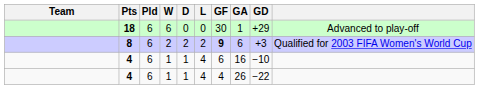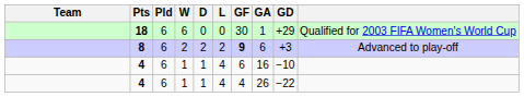 <table class="wikitable" style="text-align:center;">
 <tr>
 <th width=175>Team</th>
 <th width=20 abbr="Points">Pts</th>
 <th width=20 abbr="Played">Pld</th>
 <th width=20 abbr="Won">W</th>
 <th width=20 abbr="Drawn">D</th>
 <th width=20 abbr="Lost">L</th>
 <th width=20 abbr="Goals for">GF</th>
 <th width=20 abbr="Goals against">GA</th>
 <th width=20 abbr="Goal difference">GD</th>
 <th></th>
 </tr>
 <tr bgcolor="#ccffcc">
 <td style="text-align:left;"></td>
 <td><strong>18</strong></td>
 <td>6</td>
 <td>6</td>
 <td>0</td>
 <td>0</td>
 <td>30</td>
 <td>1</td>
 <td>+29</td>
-<td>Advanced to play-off</td>
+<td>Qualified for <a href='#'>2003 FIFA Women's World Cup</a></td>
 </tr>
 <tr bgcolor="#ccccff">
 <td style="text-align:left;"></td>
 <td><strong>8</strong></td>
 <td>6</td>
 <td>2</td>
 <td>2</td>
 <td>2</td>
 <td><strong>9</strong></td>
 <td>6</td>
 <td>+3</td>
-<td>Qualified for <a href='#'>2003 FIFA Women's World Cup</a></td>
+<td>Advanced to play-off</td>
 </tr>
 <tr>
 <td style="text-align:left;"></td>
 <td><strong>4</strong></td>
 <td>6</td>
 <td>1</td>
 <td>1</td>
 <td>4</td>
 <td>6</td>
 <td>16</td>
 <td>−10</td>
 <td></td>
 </tr>
 <tr>
 <td style="text-align:left;"></td>
 <td><strong>4</strong></td>
 <td>6</td>
 <td>1</td>
 <td>1</td>
 <td>4</td>
 <td>4</td>
 <td>26</td>
 <td>−22</td>
 <td></td>
 </tr>
 </table>
